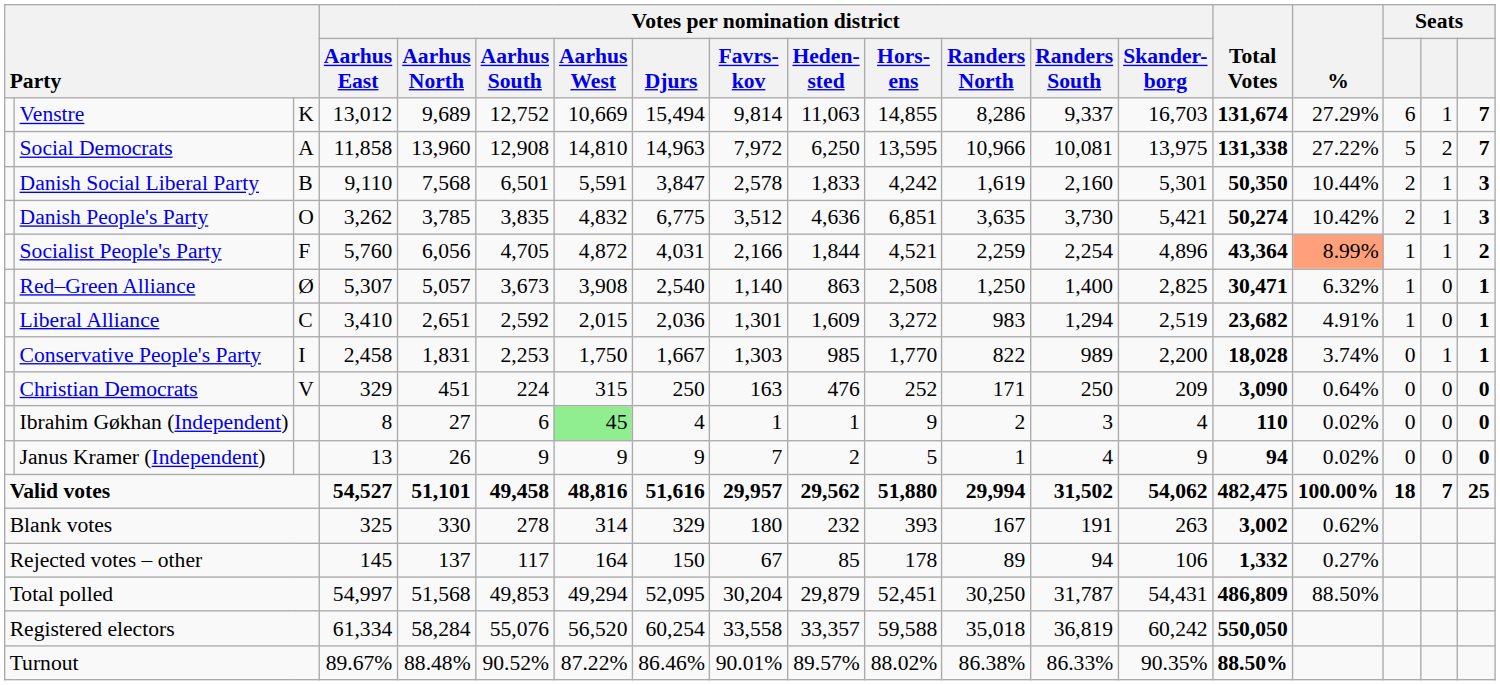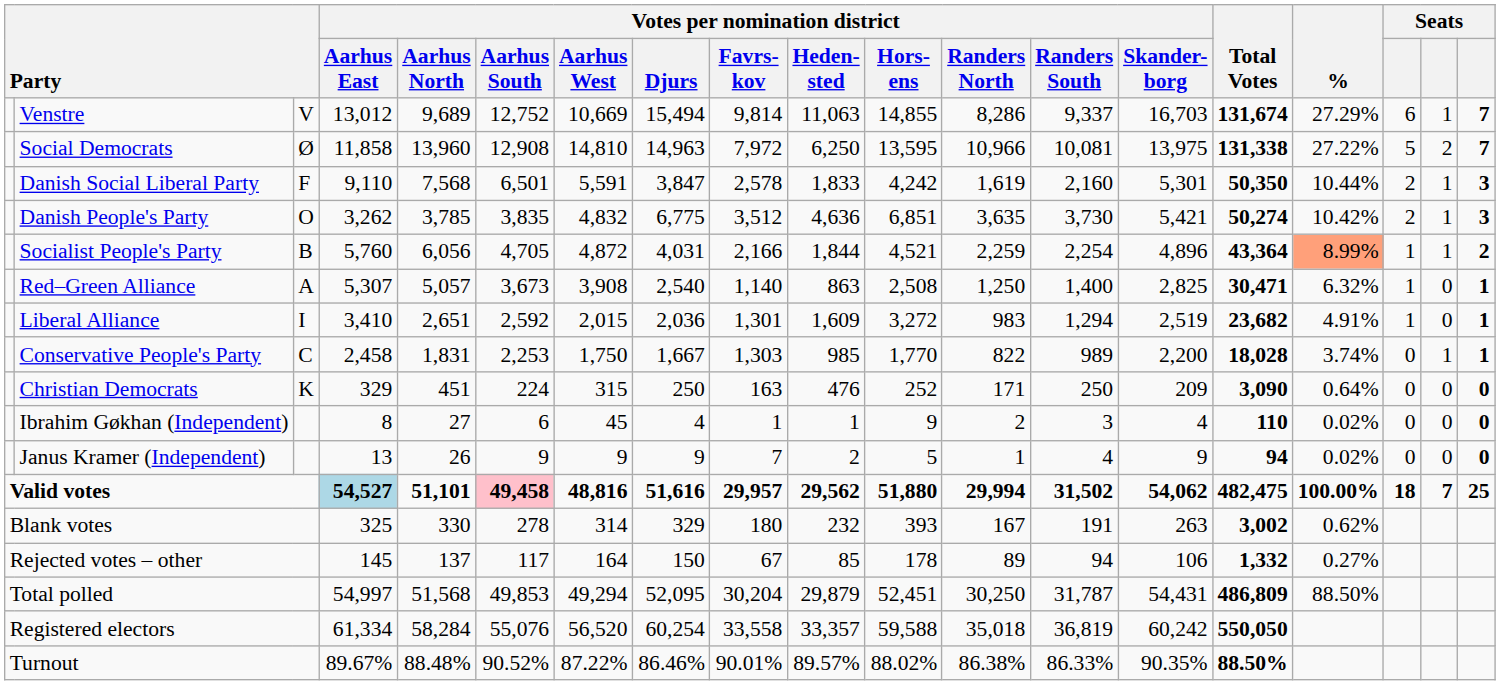 <table class="wikitable" border="1" style="text-align:right;">
 <tr>
 <th style="text-align:left;" valign=bottom rowspan=2 colspan=3>Party</th>
 <th colspan=11>Votes per nomination district</th>
 <th align=center valign=bottom rowspan=2 width="50">Total Votes</th>
 <th align=center valign=bottom rowspan=2 width="50">%</th>
 <th colspan=3>Seats</th>
 </tr>
 <tr>
 <th align=center valign=bottom width="50"><a href='#'>Aarhus East</a></th>
 <th align=center valign=bottom width="50"><a href='#'>Aarhus North</a></th>
 <th align=center valign=bottom width="50"><a href='#'>Aarhus South</a></th>
 <th align=center valign=bottom width="50"><a href='#'>Aarhus West</a></th>
 <th align=center valign=bottom width="50"><a href='#'>Djurs</a></th>
 <th align=center valign=bottom width="50"><a href='#'>Favrs- kov</a></th>
 <th align=center valign=bottom width="50"><a href='#'>Heden- sted</a></th>
 <th align=center valign=bottom width="50"><a href='#'>Hors- ens</a></th>
 <th align=center valign=bottom width="50"><a href='#'>Randers North</a></th>
 <th align=center valign=bottom width="50"><a href='#'>Randers South</a></th>
 <th align=center valign=bottom width="50"><a href='#'>Skander- borg</a></th>
 <th align=center valign=bottom width="20"><small></small></th>
 <th align=center valign=bottom width="20"><small><a href='#'></a></small></th>
 <th align=center valign=bottom width="20"><small></small></th>
 </tr>
 <tr>
 <td></td>
 <td align=left><a href='#'>Venstre</a></td>
-<td align=left>K</td>
+<td align=left>V</td>
 <td>13,012</td>
 <td>9,689</td>
 <td>12,752</td>
 <td>10,669</td>
 <td>15,494</td>
 <td>9,814</td>
 <td>11,063</td>
 <td>14,855</td>
 <td>8,286</td>
 <td>9,337</td>
 <td>16,703</td>
 <td><strong>131,674</strong></td>
 <td>27.29%</td>
 <td>6</td>
 <td>1</td>
 <td><strong>7</strong></td>
 </tr>
 <tr>
 <td></td>
 <td align=left><a href='#'>Social Democrats</a></td>
-<td align=left>A</td>
+<td align=left>Ø</td>
 <td>11,858</td>
 <td>13,960</td>
 <td>12,908</td>
 <td>14,810</td>
 <td>14,963</td>
 <td>7,972</td>
 <td>6,250</td>
 <td>13,595</td>
 <td>10,966</td>
 <td>10,081</td>
 <td>13,975</td>
 <td><strong>131,338</strong></td>
 <td>27.22%</td>
 <td>5</td>
 <td>2</td>
 <td><strong>7</strong></td>
 </tr>
 <tr>
 <td></td>
 <td align=left><a href='#'>Danish Social Liberal Party</a></td>
-<td align=left>B</td>
+<td align=left>F</td>
 <td>9,110</td>
 <td>7,568</td>
 <td>6,501</td>
 <td>5,591</td>
 <td>3,847</td>
 <td>2,578</td>
 <td>1,833</td>
 <td>4,242</td>
 <td>1,619</td>
 <td>2,160</td>
 <td>5,301</td>
 <td><strong>50,350</strong></td>
 <td>10.44%</td>
 <td>2</td>
 <td>1</td>
 <td><strong>3</strong></td>
 </tr>
 <tr>
 <td></td>
 <td align=left><a href='#'>Danish People's Party</a></td>
 <td align=left>O</td>
 <td>3,262</td>
 <td>3,785</td>
 <td>3,835</td>
 <td>4,832</td>
 <td>6,775</td>
 <td>3,512</td>
 <td>4,636</td>
 <td>6,851</td>
 <td>3,635</td>
 <td>3,730</td>
 <td>5,421</td>
 <td><strong>50,274</strong></td>
 <td>10.42%</td>
 <td>2</td>
 <td>1</td>
 <td><strong>3</strong></td>
 </tr>
 <tr>
 <td></td>
 <td align=left><a href='#'>Socialist People's Party</a></td>
-<td align=left>F</td>
+<td align=left>B</td>
 <td>5,760</td>
 <td>6,056</td>
 <td>4,705</td>
 <td>4,872</td>
 <td>4,031</td>
 <td>2,166</td>
 <td>1,844</td>
 <td>4,521</td>
 <td>2,259</td>
 <td>2,254</td>
 <td>4,896</td>
 <td><strong>43,364</strong></td>
 <td style="background: lightsalmon;">8.99%</td>
 <td>1</td>
 <td>1</td>
 <td><strong>2</strong></td>
 </tr>
 <tr>
 <td></td>
 <td align=left><a href='#'>Red–Green Alliance</a></td>
-<td align=left>Ø</td>
+<td align=left>A</td>
 <td>5,307</td>
 <td>5,057</td>
 <td>3,673</td>
 <td>3,908</td>
 <td>2,540</td>
 <td>1,140</td>
 <td>863</td>
 <td>2,508</td>
 <td>1,250</td>
 <td>1,400</td>
 <td>2,825</td>
 <td><strong>30,471</strong></td>
 <td>6.32%</td>
 <td>1</td>
 <td>0</td>
 <td><strong>1</strong></td>
 </tr>
 <tr>
 <td></td>
 <td align=left><a href='#'>Liberal Alliance</a></td>
-<td align=left>C</td>
+<td align=left>I</td>
 <td>3,410</td>
 <td>2,651</td>
 <td>2,592</td>
 <td>2,015</td>
 <td>2,036</td>
 <td>1,301</td>
 <td>1,609</td>
 <td>3,272</td>
 <td>983</td>
 <td>1,294</td>
 <td>2,519</td>
 <td><strong>23,682</strong></td>
 <td>4.91%</td>
 <td>1</td>
 <td>0</td>
 <td><strong>1</strong></td>
 </tr>
 <tr>
 <td></td>
 <td align=left style="white-space: nowrap;"><a href='#'>Conservative People's Party</a></td>
-<td align=left>I</td>
+<td align=left>C</td>
 <td>2,458</td>
 <td>1,831</td>
 <td>2,253</td>
 <td>1,750</td>
 <td>1,667</td>
 <td>1,303</td>
 <td>985</td>
 <td>1,770</td>
 <td>822</td>
 <td>989</td>
 <td>2,200</td>
 <td><strong>18,028</strong></td>
 <td>3.74%</td>
 <td>0</td>
 <td>1</td>
 <td><strong>1</strong></td>
 </tr>
 <tr>
 <td></td>
 <td align=left><a href='#'>Christian Democrats</a></td>
-<td align=left>V</td>
+<td align=left>K</td>
 <td>329</td>
 <td>451</td>
 <td>224</td>
 <td>315</td>
 <td>250</td>
 <td>163</td>
 <td>476</td>
 <td>252</td>
 <td>171</td>
 <td>250</td>
 <td>209</td>
 <td><strong>3,090</strong></td>
 <td>0.64%</td>
 <td>0</td>
 <td>0</td>
 <td><strong>0</strong></td>
 </tr>
 <tr>
 <td></td>
 <td align=left>Ibrahim Gøkhan (<a href='#'>Independent</a>)</td>
 <td></td>
 <td>8</td>
 <td>27</td>
 <td>6</td>
-<td style="background: lightgreen;">45</td>
+<td>45</td>
 <td>4</td>
 <td>1</td>
 <td>1</td>
 <td>9</td>
 <td>2</td>
 <td>3</td>
 <td>4</td>
 <td><strong>110</strong></td>
 <td>0.02%</td>
 <td>0</td>
 <td>0</td>
 <td><strong>0</strong></td>
 </tr>
 <tr>
 <td></td>
 <td align=left>Janus Kramer (<a href='#'>Independent</a>)</td>
 <td></td>
 <td>13</td>
 <td>26</td>
 <td>9</td>
 <td>9</td>
 <td>9</td>
 <td>7</td>
 <td>2</td>
 <td>5</td>
 <td>1</td>
 <td>4</td>
 <td>9</td>
 <td><strong>94</strong></td>
 <td>0.02%</td>
 <td>0</td>
 <td>0</td>
 <td><strong>0</strong></td>
 </tr>
 <tr style="font-weight:bold">
 <td align=left colspan=3>Valid votes</td>
-<td>54,527</td>
+<td style="background: lightblue;">54,527</td>
 <td>51,101</td>
-<td>49,458</td>
+<td style="background: pink;">49,458</td>
 <td>48,816</td>
 <td>51,616</td>
 <td>29,957</td>
 <td>29,562</td>
 <td>51,880</td>
 <td>29,994</td>
 <td>31,502</td>
 <td>54,062</td>
 <td>482,475</td>
 <td>100.00%</td>
 <td>18</td>
 <td>7</td>
 <td>25</td>
 </tr>
 <tr>
 <td align=left colspan=3>Blank votes</td>
 <td>325</td>
 <td>330</td>
 <td>278</td>
 <td>314</td>
 <td>329</td>
 <td>180</td>
 <td>232</td>
 <td>393</td>
 <td>167</td>
 <td>191</td>
 <td>263</td>
 <td><strong>3,002</strong></td>
 <td>0.62%</td>
 <td></td>
 <td></td>
 <td></td>
 </tr>
 <tr>
 <td align=left colspan=3>Rejected votes – other</td>
 <td>145</td>
 <td>137</td>
 <td>117</td>
 <td>164</td>
 <td>150</td>
 <td>67</td>
 <td>85</td>
 <td>178</td>
 <td>89</td>
 <td>94</td>
 <td>106</td>
 <td><strong>1,332</strong></td>
 <td>0.27%</td>
 <td></td>
 <td></td>
 <td></td>
 </tr>
 <tr>
 <td align=left colspan=3>Total polled</td>
 <td>54,997</td>
 <td>51,568</td>
 <td>49,853</td>
 <td>49,294</td>
 <td>52,095</td>
 <td>30,204</td>
 <td>29,879</td>
 <td>52,451</td>
 <td>30,250</td>
 <td>31,787</td>
 <td>54,431</td>
 <td><strong>486,809</strong></td>
 <td>88.50%</td>
 <td></td>
 <td></td>
 <td></td>
 </tr>
 <tr>
 <td align=left colspan=3>Registered electors</td>
 <td>61,334</td>
 <td>58,284</td>
 <td>55,076</td>
 <td>56,520</td>
 <td>60,254</td>
 <td>33,558</td>
 <td>33,357</td>
 <td>59,588</td>
 <td>35,018</td>
 <td>36,819</td>
 <td>60,242</td>
 <td><strong>550,050</strong></td>
 <td></td>
 <td></td>
 <td></td>
 <td></td>
 </tr>
 <tr>
 <td align=left colspan=3>Turnout</td>
 <td>89.67%</td>
 <td>88.48%</td>
 <td>90.52%</td>
 <td>87.22%</td>
 <td>86.46%</td>
 <td>90.01%</td>
 <td>89.57%</td>
 <td>88.02%</td>
 <td>86.38%</td>
 <td>86.33%</td>
 <td>90.35%</td>
 <td><strong>88.50%</strong></td>
 <td></td>
 <td></td>
 <td></td>
 <td></td>
 </tr>
 </table>
